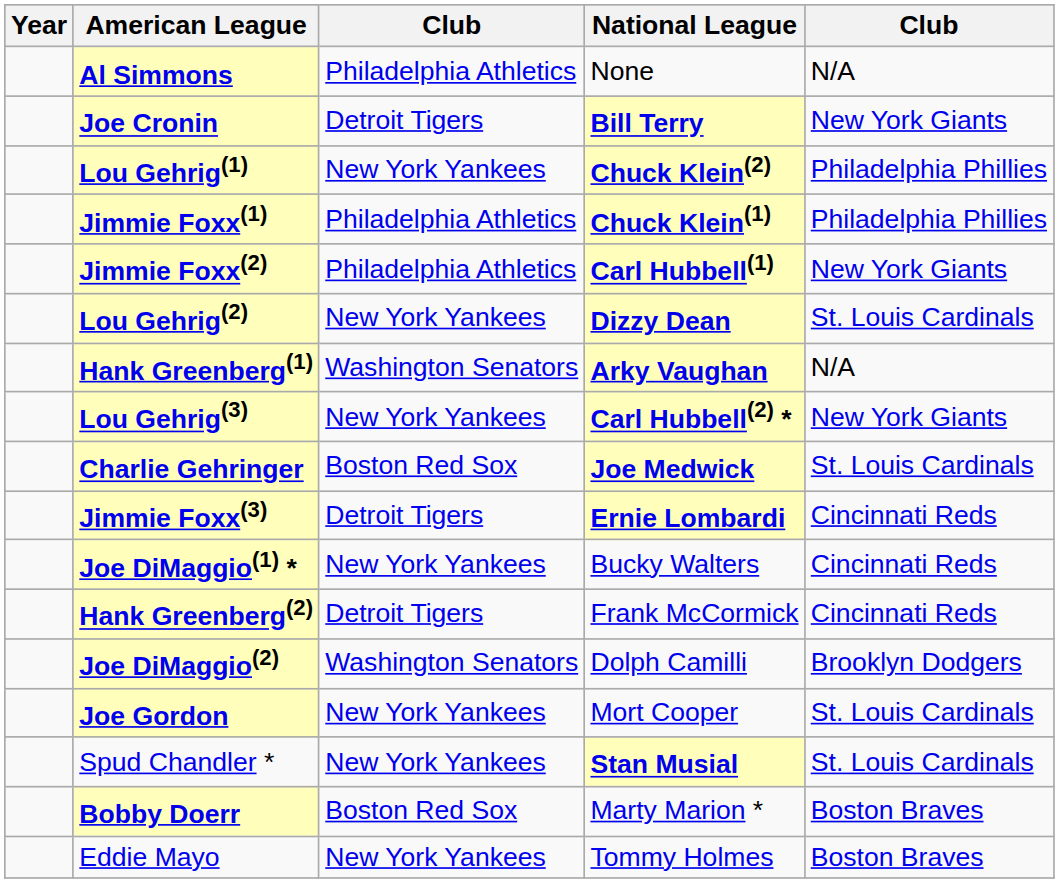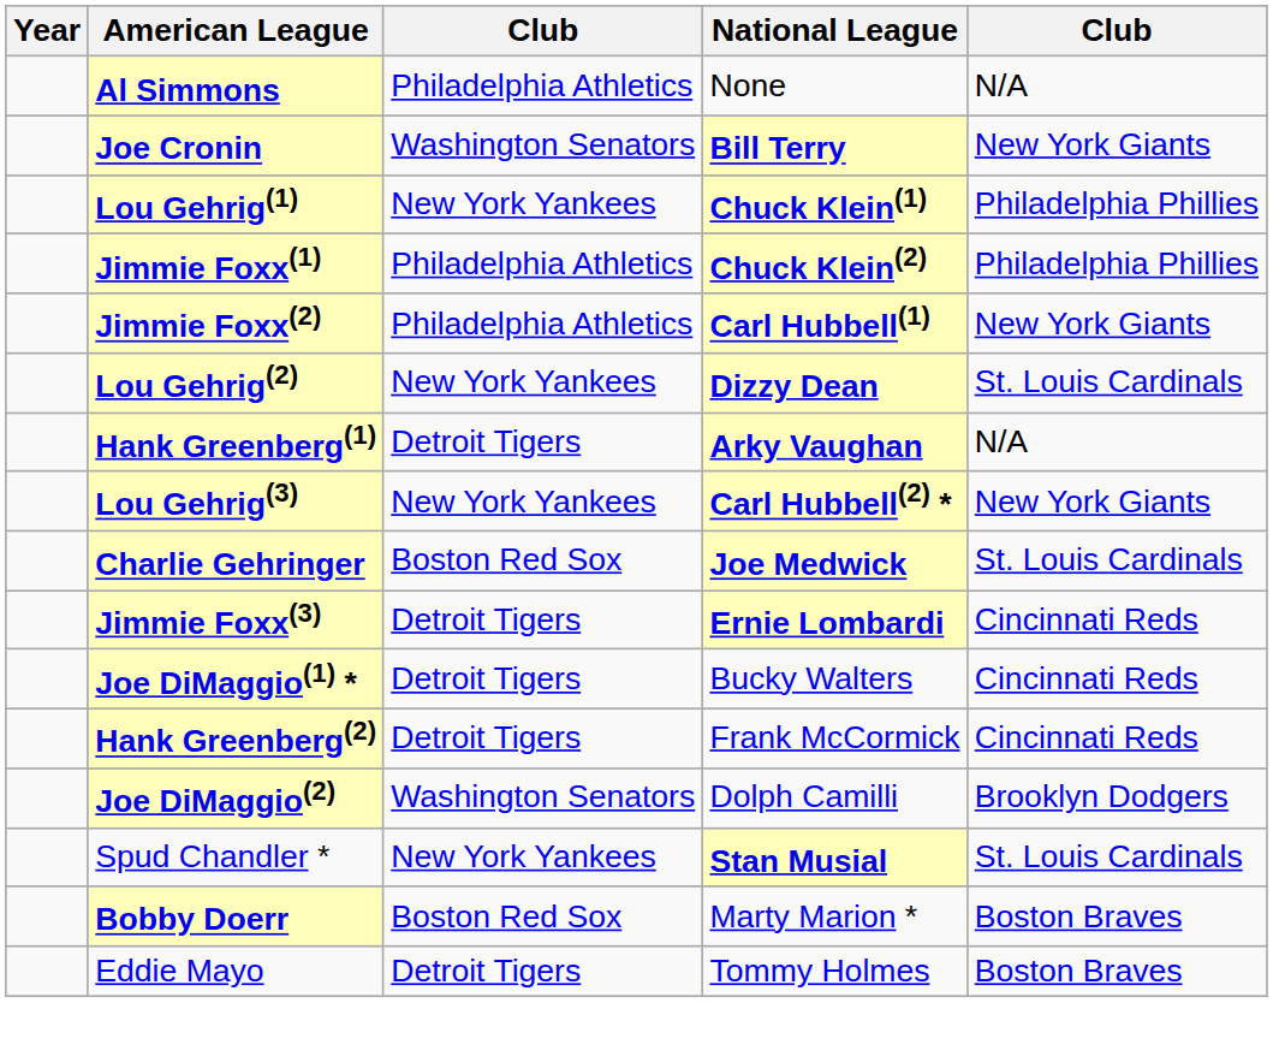 <table class="wikitable sortable">
 <tr>
 <th>Year</th>
 <th>American League</th>
 <th>Club</th>
 <th>National League</th>
 <th>Club</th>
 </tr>
 <tr>
 <td></td>
 <th scope="row" style="text-align:left; background-color: #ffffbb"><a href='#'>Al Simmons</a><sup></sup></th>
 <td><a href='#'>Philadelphia Athletics</a></td>
 <td>None</td>
 <td>N/A</td>
 </tr>
 <tr>
 <td></td>
 <th scope="row" style="text-align:left; background-color: #ffffbb"><a href='#'>Joe Cronin</a><sup></sup></th>
-<td><a href='#'>Detroit Tigers</a></td>
+<td><a href='#'>Washington Senators</a></td>
 <th scope="row" style="text-align:left; background-color: #ffffbb"><a href='#'>Bill Terry</a><sup></sup></th>
 <td><a href='#'>New York Giants</a></td>
 </tr>
 <tr>
 <td></td>
 <th scope="row" style="text-align:left; background-color: #ffffbb"><a href='#'>Lou Gehrig</a><sup>(1)</sup></th>
 <td><a href='#'>New York Yankees</a></td>
-<th scope="row" style="text-align:left; background-color: #ffffbb"><a href='#'>Chuck Klein</a><sup>(2)</sup></th>
+<th scope="row" style="text-align:left; background-color: #ffffbb"><a href='#'>Chuck Klein</a><sup>(1)</sup></th>
 <td><a href='#'>Philadelphia Phillies</a></td>
 </tr>
 <tr>
 <td></td>
 <th scope="row" style="text-align:left; background-color: #ffffbb"><a href='#'>Jimmie Foxx</a><sup>(1)</sup></th>
 <td><a href='#'>Philadelphia Athletics</a></td>
-<th scope="row" style="text-align:left; background-color: #ffffbb"><a href='#'>Chuck Klein</a><sup>(1)</sup></th>
+<th scope="row" style="text-align:left; background-color: #ffffbb"><a href='#'>Chuck Klein</a><sup>(2)</sup></th>
 <td><a href='#'>Philadelphia Phillies</a></td>
 </tr>
 <tr>
 <td></td>
 <th scope="row" style="text-align:left; background-color: #ffffbb"><a href='#'>Jimmie Foxx</a><sup>(2)</sup></th>
 <td><a href='#'>Philadelphia Athletics</a></td>
 <th scope="row" style="text-align:left; background-color: #ffffbb"><a href='#'>Carl Hubbell</a><sup>(1)</sup></th>
 <td><a href='#'>New York Giants</a></td>
 </tr>
 <tr>
 <td></td>
 <th scope="row" style="text-align:left; background-color: #ffffbb"><a href='#'>Lou Gehrig</a><sup>(2)</sup></th>
 <td><a href='#'>New York Yankees</a></td>
 <th scope="row" style="text-align:left; background-color: #ffffbb"><a href='#'>Dizzy Dean</a><sup></sup></th>
 <td><a href='#'>St. Louis Cardinals</a></td>
 </tr>
 <tr>
 <td></td>
 <th scope="row" style="text-align:left; background-color: #ffffbb"><a href='#'>Hank Greenberg</a><sup>(1)</sup></th>
-<td><a href='#'>Washington Senators</a></td>
+<td><a href='#'>Detroit Tigers</a></td>
 <th scope="row" style="text-align:left; background-color: #ffffbb"><a href='#'>Arky Vaughan</a><sup></sup></th>
 <td>N/A</td>
 </tr>
 <tr>
 <td></td>
 <th scope="row" style="text-align:left; background-color: #ffffbb"><a href='#'>Lou Gehrig</a><sup>(3)</sup></th>
 <td><a href='#'>New York Yankees</a></td>
 <th scope="row" style="text-align:left; background-color: #ffffbb"><a href='#'>Carl Hubbell</a><sup>(2)</sup> *</th>
 <td><a href='#'>New York Giants</a></td>
 </tr>
 <tr>
 <td></td>
 <th scope="row" style="text-align:left; background-color: #ffffbb"><a href='#'>Charlie Gehringer</a><sup></sup></th>
 <td><a href='#'>Boston Red Sox</a></td>
 <th scope="row" style="text-align:left; background-color: #ffffbb"><a href='#'>Joe Medwick</a><sup></sup></th>
 <td><a href='#'>St. Louis Cardinals</a></td>
 </tr>
 <tr>
 <td></td>
 <th scope="row" style="text-align:left; background-color: #ffffbb"><a href='#'>Jimmie Foxx</a><sup>(3)</sup></th>
 <td><a href='#'>Detroit Tigers</a></td>
 <th scope="row" style="text-align:left; background-color: #ffffbb"><a href='#'>Ernie Lombardi</a><sup></sup></th>
 <td><a href='#'>Cincinnati Reds</a></td>
 </tr>
 <tr>
 <td></td>
 <th scope="row" style="text-align:left; background-color: #ffffbb"><a href='#'>Joe DiMaggio</a><sup>(1)</sup> *</th>
-<td><a href='#'>New York Yankees</a></td>
+<td><a href='#'>Detroit Tigers</a></td>
 <td><a href='#'>Bucky Walters</a></td>
 <td><a href='#'>Cincinnati Reds</a></td>
 </tr>
 <tr>
 <td></td>
 <th scope="row" style="text-align:left; background-color: #ffffbb"><a href='#'>Hank Greenberg</a><sup>(2)</sup></th>
 <td><a href='#'>Detroit Tigers</a></td>
 <td><a href='#'>Frank McCormick</a></td>
 <td><a href='#'>Cincinnati Reds</a></td>
 </tr>
 <tr>
 <td></td>
 <th scope="row" style="text-align:left; background-color: #ffffbb"><a href='#'>Joe DiMaggio</a><sup>(2)</sup></th>
 <td><a href='#'>Washington Senators</a></td>
 <td><a href='#'>Dolph Camilli</a></td>
 <td><a href='#'>Brooklyn Dodgers</a></td>
 </tr>
 <tr>
 <td></td>
-<th scope="row" style="text-align:left; background-color: #ffffbb"><a href='#'>Joe Gordon</a><sup></sup></th>
-<td><a href='#'>New York Yankees</a></td>
-<td><a href='#'>Mort Cooper</a></td>
-<td><a href='#'>St. Louis Cardinals</a></td>
-</tr>
-<tr>
-<td></td>
 <td><a href='#'>Spud Chandler</a> *</td>
 <td><a href='#'>New York Yankees</a></td>
 <th scope="row" style="text-align:left; background-color: #ffffbb"><a href='#'>Stan Musial</a><sup></sup></th>
 <td><a href='#'>St. Louis Cardinals</a></td>
 </tr>
 <tr>
 <td></td>
 <th scope="row" style="text-align:left; background-color: #ffffbb"><a href='#'>Bobby Doerr</a><sup></sup></th>
 <td><a href='#'>Boston Red Sox</a></td>
 <td><a href='#'>Marty Marion</a> *</td>
 <td><a href='#'>Boston Braves</a></td>
 </tr>
 <tr>
 <td></td>
 <td><a href='#'>Eddie Mayo</a></td>
-<td><a href='#'>New York Yankees</a></td>
+<td><a href='#'>Detroit Tigers</a></td>
 <td><a href='#'>Tommy Holmes</a></td>
 <td><a href='#'>Boston Braves</a></td>
 </tr>
 </table>
